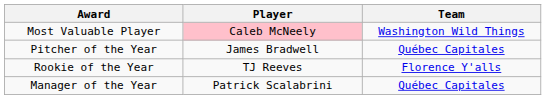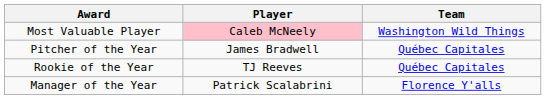 <table class="wikitable"  style="width:50%; text-align:center;">
 <tr>
 <th style="width:25%;">Award</th>
 <th style="width:25%;">Player</th>
 <th style="width:25%;">Team</th>
 </tr>
 <tr>
 <td>Most Valuable Player</td>
 <td style="background: pink;">Caleb McNeely</td>
 <td><a href='#'>Washington Wild Things</a></td>
 </tr>
 <tr>
 <td>Pitcher of the Year</td>
 <td>James Bradwell</td>
 <td><a href='#'>Québec Capitales</a></td>
 </tr>
 <tr>
 <td>Rookie of the Year</td>
 <td>TJ Reeves</td>
-<td><a href='#'>Florence Y'alls</a></td>
+<td><a href='#'>Québec Capitales</a></td>
 </tr>
 <tr>
 <td>Manager of the Year</td>
 <td>Patrick Scalabrini</td>
-<td><a href='#'>Québec Capitales</a></td>
+<td><a href='#'>Florence Y'alls</a></td>
 </tr>
 </table>
